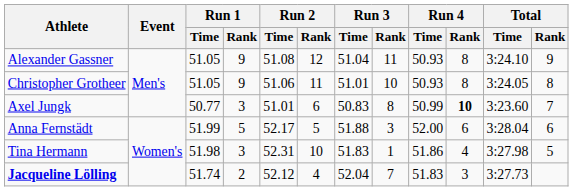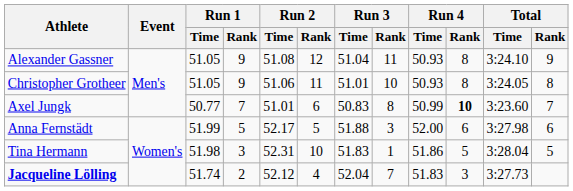 <table class="wikitable" style="font-size:90%">
 <tr>
 <th rowspan="2">Athlete</th>
 <th rowspan="2">Event</th>
 <th colspan="2">Run 1</th>
 <th colspan="2">Run 2</th>
 <th colspan="2">Run 3</th>
 <th colspan="2">Run 4</th>
 <th colspan="2">Total</th>
 </tr>
 <tr style="font-size:95%">
 <th>Time</th>
 <th>Rank</th>
 <th>Time</th>
 <th>Rank</th>
 <th>Time</th>
 <th>Rank</th>
 <th>Time</th>
 <th>Rank</th>
 <th>Time</th>
 <th>Rank</th>
 </tr>
 <tr align=center>
 <td align=left><a href='#'>Alexander Gassner</a></td>
 <td align=left rowspan=3><a href='#'>Men's</a></td>
 <td>51.05</td>
 <td>9</td>
 <td>51.08</td>
 <td>12</td>
 <td>51.04</td>
 <td>11</td>
 <td>50.93</td>
 <td>8</td>
 <td>3:24.10</td>
 <td>9</td>
 </tr>
 <tr align=center>
 <td align=left><a href='#'>Christopher Grotheer</a></td>
 <td>51.05</td>
 <td>9</td>
 <td>51.06</td>
 <td>11</td>
 <td>51.01</td>
 <td>10</td>
 <td>50.93</td>
 <td>8</td>
 <td>3:24.05</td>
 <td>8</td>
 </tr>
 <tr align=center>
 <td align=left><a href='#'>Axel Jungk</a></td>
 <td>50.77</td>
-<td>3</td>
+<td>7</td>
 <td>51.01</td>
 <td>6</td>
 <td>50.83</td>
 <td>8</td>
 <td>50.99</td>
 <td><strong>10</strong></td>
 <td>3:23.60</td>
 <td>7</td>
 </tr>
 <tr align=center>
 <td align=left><a href='#'>Anna Fernstädt</a></td>
 <td align=left rowspan=3><a href='#'>Women's</a></td>
 <td>51.99</td>
 <td>5</td>
 <td>52.17</td>
 <td>5</td>
 <td>51.88</td>
 <td>3</td>
 <td>52.00</td>
 <td>6</td>
-<td>3:28.04</td>
+<td>3:27.98</td>
 <td>6</td>
 </tr>
 <tr align=center>
 <td align=left><a href='#'>Tina Hermann</a></td>
 <td>51.98</td>
 <td>3</td>
 <td>52.31</td>
 <td>10</td>
 <td>51.83</td>
 <td>1</td>
 <td>51.86</td>
-<td>4</td>
-<td>3:27.98</td>
+<td>5</td>
+<td>3:28.04</td>
 <td>5</td>
 </tr>
 <tr align=center>
 <td align=left><strong><a href='#'>Jacqueline Lölling</a></strong></td>
 <td>51.74</td>
 <td>2</td>
 <td>52.12</td>
 <td>4</td>
 <td>52.04</td>
 <td>7</td>
 <td>51.83</td>
 <td>3</td>
 <td>3:27.73</td>
 <td></td>
 </tr>
 </table>
